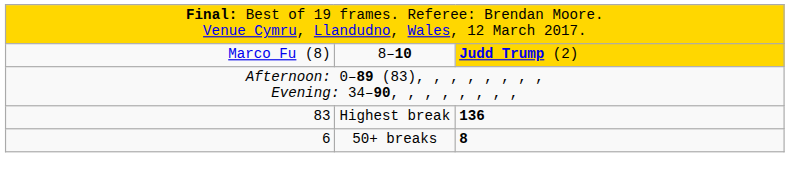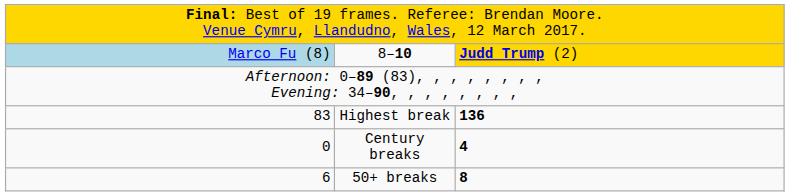 <table class="wikitable" style="font-size: 95%; margin: 1em auto 1em auto;">
 <tr>
 <td colspan="3" align="center" bgcolor="#ffd700"><strong>Final:</strong> Best of 19 frames. Referee: Brendan Moore.<br><a href='#'>Venue Cymru</a>, <a href='#'>Llandudno</a>, <a href='#'>Wales</a>, 12 March 2017.</td>
 </tr>
 <tr>
-<td width="280" align="right"><a href='#'>Marco Fu</a> (8)<br></td>
+<td width="280" align="right" style="background: lightblue;"><a href='#'>Marco Fu</a> (8)<br></td>
 <td width="100" align="center">8–<strong>10</strong></td>
 <td width="280" style="background: gold;"><strong><a href='#'>Judd Trump</a></strong> (2)<br></td>
 </tr>
 <tr>
 <td colspan="3" align="center" style="font-size: 100%"><em>Afternoon:</em> 0–<strong>89</strong> (83), , , , , , , ,  <br><em>Evening:</em> 34–<strong>90</strong>, , , , , , , , </td>
 </tr>
 <tr>
 <td align="right">83</td>
 <td align="center">Highest break</td>
 <td><strong>136</strong></td>
 </tr>
 <tr>
+<td align="right">0</td>
+<td align="center">Century breaks</td>
+<td><strong>4</strong></td>
+</tr>
+<tr>
 <td align="right">6</td>
 <td align="center">50+ breaks</td>
 <td><strong>8</strong></td>
 </tr>
 </table>
